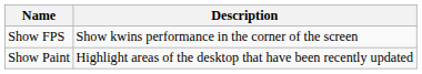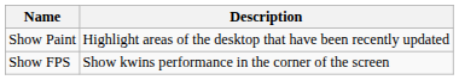 <table class="wikitable">
 <tr>
 <th>Name</th>
 <th>Description</th>
 </tr>
 <tr>
+<td>Show Paint</td>
+<td>Highlight areas of the desktop that have been recently updated</td>
+</tr>
+<tr>
 <td>Show FPS</td>
 <td>Show kwins performance in the corner of the screen</td>
 </tr>
-<tr>
-<td>Show Paint</td>
-<td>Highlight areas of the desktop that have been recently updated</td>
-</tr>
 </table>
